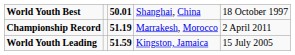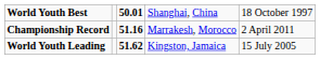 <table class="wikitable">
 <tr>
 <td><strong>World Youth Best</strong></td>
 <td></td>
 <td><strong>50.01</strong></td>
 <td><a href='#'>Shanghai</a>, <a href='#'>China</a></td>
 <td>18 October 1997</td>
 </tr>
 <tr>
 <td><strong>Championship Record</strong></td>
 <td></td>
-<td><strong>51.19</strong></td>
+<td><strong>51.16</strong></td>
 <td><a href='#'>Marrakesh</a>, <a href='#'>Morocco</a></td>
 <td>2 April 2011</td>
 </tr>
 <tr>
 <td><strong>World Youth Leading</strong></td>
 <td></td>
-<td><strong>51.59</strong></td>
+<td><strong>51.62</strong></td>
 <td><a href='#'>Kingston, Jamaica</a></td>
 <td>15 July 2005</td>
 </tr>
 </table>
